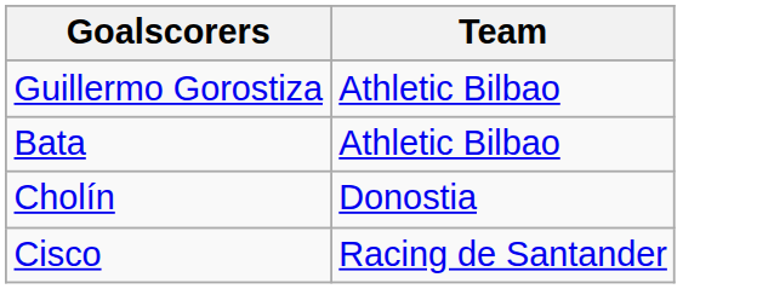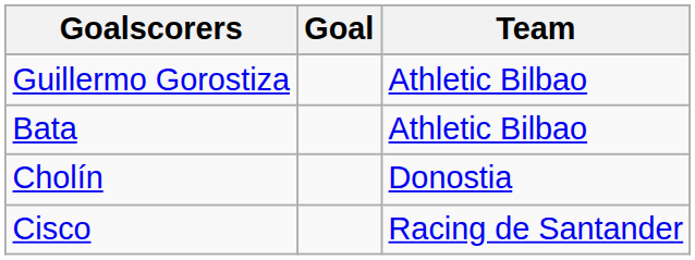 <table class="wikitable">
 <tr>
 <th>Goalscorers</th>
+<th>Goal</th>
 <th>Team</th>
 </tr>
 <tr>
 <td> <a href='#'>Guillermo Gorostiza</a></td>
+<td></td>
 <td><a href='#'>Athletic Bilbao</a></td>
 </tr>
 <tr>
 <td> <a href='#'>Bata</a></td>
+<td></td>
 <td><a href='#'>Athletic Bilbao</a></td>
 </tr>
 <tr>
 <td> <a href='#'>Cholín</a></td>
+<td></td>
 <td><a href='#'>Donostia</a></td>
 </tr>
 <tr>
 <td> <a href='#'>Cisco</a></td>
+<td></td>
 <td><a href='#'>Racing de Santander</a></td>
 </tr>
 </table>
